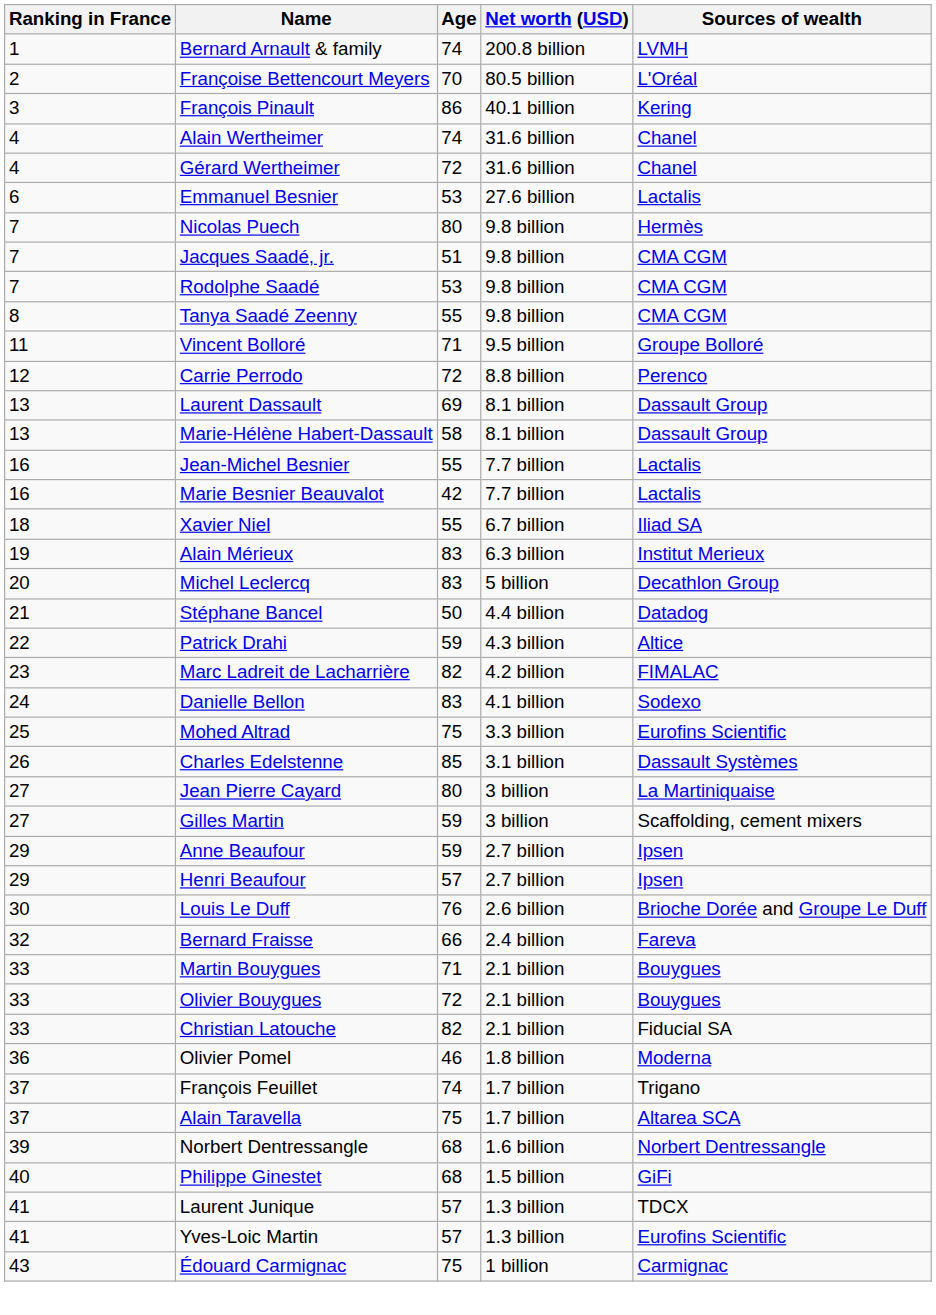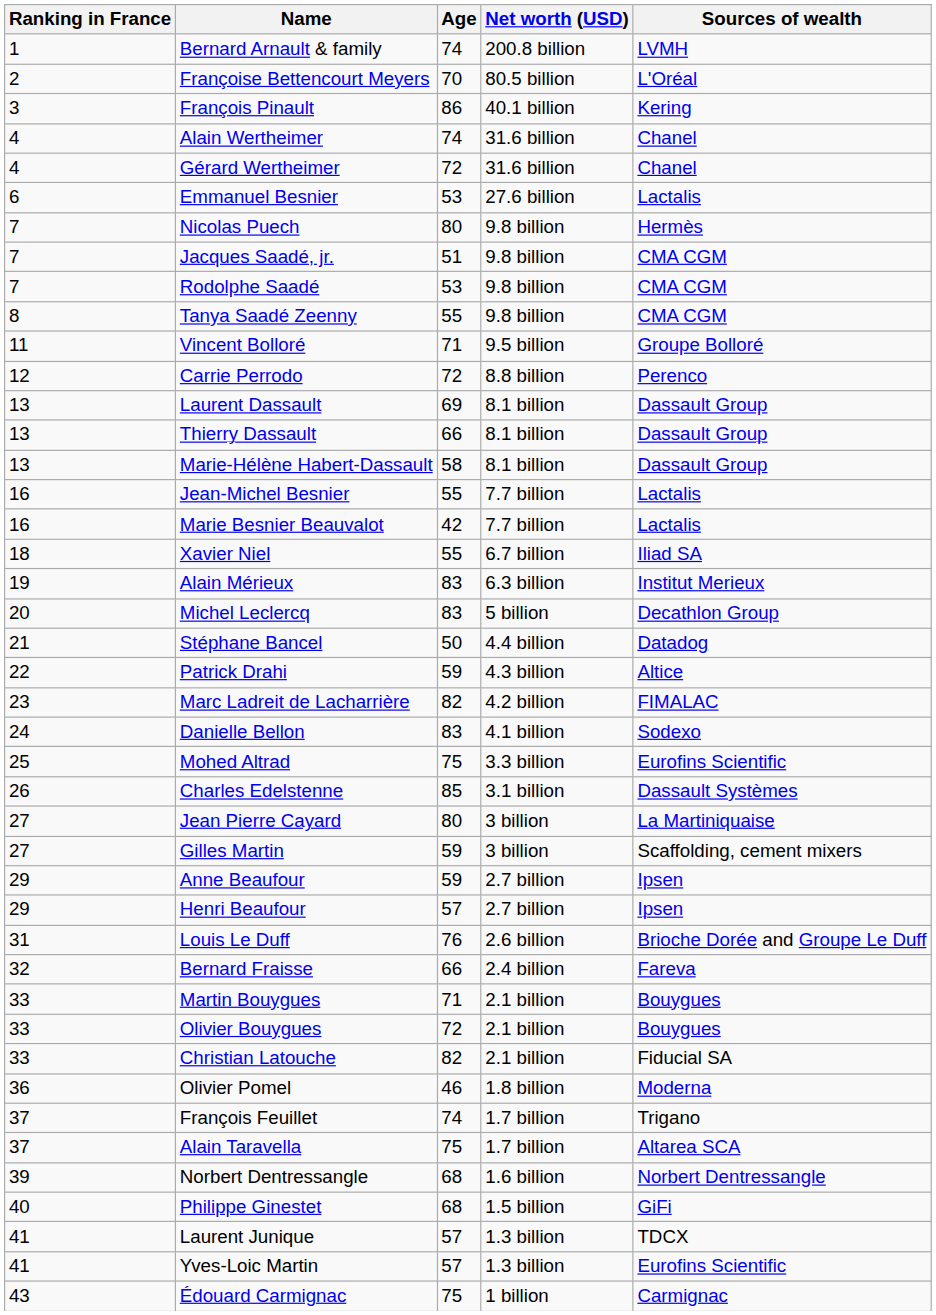 <table class="wikitable sortable">
 <tr>
 <th>Ranking in France</th>
 <th>Name</th>
 <th>Age</th>
 <th><a href='#'>Net worth</a> (<a href='#'>USD</a>)</th>
 <th>Sources of wealth</th>
 </tr>
 <tr>
 <td>1</td>
 <td><a href='#'>Bernard Arnault</a> & family</td>
 <td>74</td>
 <td>200.8 billion</td>
 <td><a href='#'>LVMH</a></td>
 </tr>
 <tr>
 <td>2</td>
 <td><a href='#'>Françoise Bettencourt Meyers</a></td>
 <td>70</td>
 <td>80.5 billion</td>
 <td><a href='#'>L'Oréal</a></td>
 </tr>
 <tr>
 <td>3</td>
 <td><a href='#'>François Pinault</a></td>
 <td>86</td>
 <td>40.1 billion</td>
 <td><a href='#'>Kering</a></td>
 </tr>
 <tr>
 <td>4</td>
 <td><a href='#'>Alain Wertheimer</a></td>
 <td>74</td>
 <td>31.6 billion</td>
 <td><a href='#'>Chanel</a></td>
 </tr>
 <tr>
 <td>4</td>
 <td><a href='#'>Gérard Wertheimer</a></td>
 <td>72</td>
 <td>31.6 billion</td>
 <td><a href='#'>Chanel</a></td>
 </tr>
 <tr>
 <td>6</td>
 <td><a href='#'>Emmanuel Besnier</a></td>
 <td>53</td>
 <td>27.6 billion </td>
 <td><a href='#'>Lactalis</a></td>
 </tr>
 <tr>
 <td>7</td>
 <td><a href='#'>Nicolas Puech</a></td>
 <td>80</td>
 <td>9.8 billion </td>
 <td><a href='#'>Hermès</a></td>
 </tr>
 <tr>
 <td>7</td>
 <td><a href='#'>Jacques Saadé, jr.</a></td>
 <td>51</td>
 <td>9.8 billion</td>
 <td><a href='#'>CMA CGM</a></td>
 </tr>
 <tr>
 <td>7</td>
 <td><a href='#'>Rodolphe Saadé</a></td>
 <td>53</td>
 <td>9.8 billion</td>
 <td><a href='#'>CMA CGM</a></td>
 </tr>
 <tr>
 <td>8</td>
 <td><a href='#'>Tanya Saadé Zeenny</a></td>
 <td>55</td>
 <td>9.8 billion</td>
 <td><a href='#'>CMA CGM</a></td>
 </tr>
 <tr>
 <td>11</td>
 <td><a href='#'>Vincent Bolloré</a></td>
 <td>71</td>
 <td>9.5 billion </td>
 <td><a href='#'>Groupe Bolloré</a></td>
 </tr>
 <tr>
 <td>12</td>
 <td><a href='#'>Carrie Perrodo</a></td>
 <td>72</td>
 <td>8.8 billion </td>
 <td><a href='#'>Perenco</a></td>
 </tr>
 <tr>
 <td>13</td>
 <td><a href='#'>Laurent Dassault</a></td>
 <td>69</td>
 <td>8.1 billion </td>
+<td><a href='#'>Dassault Group</a></td>
+</tr>
+<tr>
+<td>13</td>
+<td><a href='#'>Thierry Dassault</a></td>
+<td>66</td>
+<td>8.1 billion</td>
 <td><a href='#'>Dassault Group</a></td>
 </tr>
 <tr>
 <td>13</td>
 <td><a href='#'>Marie-Hélène Habert-Dassault</a></td>
 <td>58</td>
 <td>8.1 billion</td>
 <td><a href='#'>Dassault Group</a></td>
 </tr>
 <tr>
 <td>16</td>
 <td><a href='#'>Jean-Michel Besnier</a></td>
 <td>55</td>
 <td>7.7 billion </td>
 <td><a href='#'>Lactalis</a></td>
 </tr>
 <tr>
 <td>16</td>
 <td><a href='#'>Marie Besnier Beauvalot</a></td>
 <td>42</td>
 <td>7.7 billion </td>
 <td><a href='#'>Lactalis</a></td>
 </tr>
 <tr>
 <td>18</td>
 <td><a href='#'>Xavier Niel</a></td>
 <td>55</td>
 <td>6.7 billion </td>
 <td><a href='#'>Iliad SA</a></td>
 </tr>
 <tr>
 <td>19</td>
 <td><a href='#'>Alain Mérieux</a></td>
 <td>83</td>
 <td>6.3 billion </td>
 <td><a href='#'>Institut Merieux</a></td>
 </tr>
 <tr>
 <td>20</td>
 <td><a href='#'>Michel Leclercq</a></td>
 <td>83</td>
 <td>5 billion </td>
 <td><a href='#'>Decathlon Group</a></td>
 </tr>
 <tr>
 <td>21</td>
 <td><a href='#'>Stéphane Bancel</a></td>
 <td>50</td>
 <td>4.4 billion </td>
 <td><a href='#'>Datadog</a></td>
 </tr>
 <tr>
 <td>22</td>
 <td><a href='#'>Patrick Drahi</a></td>
 <td>59</td>
 <td>4.3 billion </td>
 <td><a href='#'>Altice</a></td>
 </tr>
 <tr>
 <td>23</td>
 <td><a href='#'>Marc Ladreit de Lacharrière</a></td>
 <td>82</td>
 <td>4.2 billion </td>
 <td><a href='#'>FIMALAC</a></td>
 </tr>
 <tr>
 <td>24</td>
 <td><a href='#'>Danielle Bellon</a></td>
 <td>83</td>
 <td>4.1 billion </td>
 <td><a href='#'>Sodexo</a></td>
 </tr>
 <tr>
 <td>25</td>
 <td><a href='#'>Mohed Altrad</a></td>
 <td>75</td>
 <td>3.3 billion </td>
 <td><a href='#'>Eurofins Scientific</a></td>
 </tr>
 <tr>
 <td>26</td>
 <td><a href='#'>Charles Edelstenne</a></td>
 <td>85</td>
 <td>3.1 billion </td>
 <td><a href='#'>Dassault Systèmes</a></td>
 </tr>
 <tr>
 <td>27</td>
 <td><a href='#'>Jean Pierre Cayard</a></td>
 <td>80</td>
 <td>3 billion </td>
 <td><a href='#'>La Martiniquaise</a></td>
 </tr>
 <tr>
 <td>27</td>
 <td><a href='#'>Gilles Martin</a></td>
 <td>59</td>
 <td>3 billion </td>
 <td>Scaffolding, cement mixers</td>
 </tr>
 <tr>
 <td>29</td>
 <td><a href='#'>Anne Beaufour</a></td>
 <td>59</td>
 <td>2.7 billion </td>
 <td><a href='#'>Ipsen</a></td>
 </tr>
 <tr>
 <td>29</td>
 <td><a href='#'>Henri Beaufour</a></td>
 <td>57</td>
 <td>2.7 billion </td>
 <td><a href='#'>Ipsen</a></td>
 </tr>
 <tr>
-<td>30</td>
+<td>31</td>
 <td><a href='#'>Louis Le Duff</a></td>
 <td>76</td>
 <td>2.6 billion </td>
 <td><a href='#'>Brioche Dorée</a> and <a href='#'>Groupe Le Duff</a></td>
 </tr>
 <tr>
 <td>32</td>
 <td><a href='#'>Bernard Fraisse</a></td>
 <td>66</td>
 <td>2.4 billion</td>
 <td><a href='#'>Fareva</a></td>
 </tr>
 <tr>
 <td>33</td>
 <td><a href='#'>Martin Bouygues</a></td>
 <td>71</td>
 <td>2.1 billion </td>
 <td><a href='#'>Bouygues</a></td>
 </tr>
 <tr>
 <td>33</td>
 <td><a href='#'>Olivier Bouygues</a></td>
 <td>72</td>
 <td>2.1 billion </td>
 <td><a href='#'>Bouygues</a></td>
 </tr>
 <tr>
 <td>33</td>
 <td><a href='#'>Christian Latouche</a></td>
 <td>82</td>
 <td>2.1 billion</td>
 <td>Fiducial SA</td>
 </tr>
 <tr>
 <td>36</td>
 <td>Olivier Pomel</td>
 <td>46</td>
 <td>1.8 billion</td>
 <td><a href='#'>Moderna</a></td>
 </tr>
 <tr>
 <td>37</td>
 <td>François Feuillet</td>
 <td>74</td>
 <td>1.7 billion </td>
 <td>Trigano</td>
 </tr>
 <tr>
 <td>37</td>
 <td><a href='#'>Alain Taravella</a></td>
 <td>75</td>
 <td>1.7 billion </td>
 <td><a href='#'>Altarea SCA</a></td>
 </tr>
 <tr>
 <td>39</td>
 <td>Norbert Dentressangle</td>
 <td>68</td>
 <td>1.6 billion </td>
 <td><a href='#'>Norbert Dentressangle</a></td>
 </tr>
 <tr>
 <td>40</td>
 <td><a href='#'>Philippe Ginestet</a></td>
 <td>68</td>
 <td>1.5 billion</td>
 <td><a href='#'>GiFi</a></td>
 </tr>
 <tr>
 <td>41</td>
 <td>Laurent Junique</td>
 <td>57</td>
 <td>1.3 billion</td>
 <td>TDCX</td>
 </tr>
 <tr>
 <td>41</td>
 <td>Yves-Loic Martin</td>
 <td>57</td>
 <td>1.3 billion</td>
 <td><a href='#'>Eurofins Scientific</a></td>
 </tr>
 <tr>
 <td>43</td>
 <td><a href='#'>Édouard Carmignac</a></td>
 <td>75</td>
 <td>1 billion </td>
 <td><a href='#'>Carmignac</a></td>
 </tr>
 </table>
